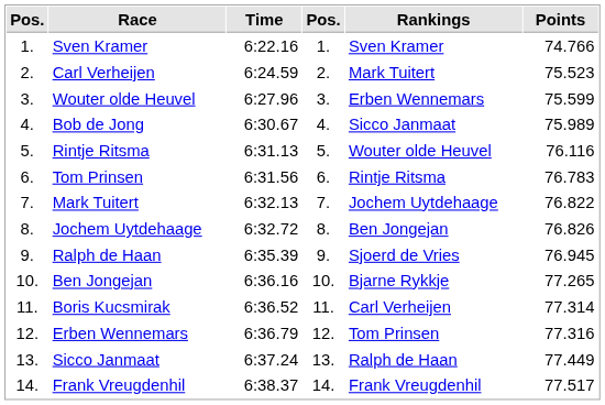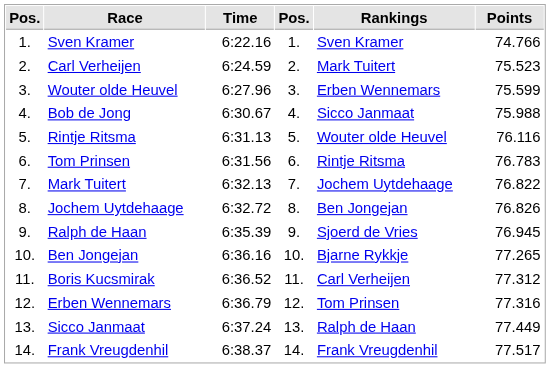 <table cellspacing="1" cellpadding="3" style="border:1px solid #AAAAAA;font-size:90%">
 <tr bgcolor="#E4E4E4">
 <th style="border-bottom:1px solid #AAAAAA" width=10>Pos.</th>
 <th style="border-bottom:1px solid #AAAAAA" width=150>Race</th>
 <th style="border-bottom:1px solid #AAAAAA" width=60>Time</th>
 <th style="border-bottom:1px solid #AAAAAA" width=10>Pos.</th>
 <th style="border-bottom:1px solid #AAAAAA" width=150>Rankings</th>
 <th style="border-bottom:1px solid #AAAAAA" width=60>Points</th>
 </tr>
 <tr>
 <td align="center">1.</td>
 <td><a href='#'>Sven Kramer</a></td>
 <td align="right">6:22.16</td>
 <td align="center">1.</td>
 <td><a href='#'>Sven Kramer</a></td>
 <td align="right">74.766</td>
 </tr>
 <tr>
 <td align="center">2.</td>
 <td><a href='#'>Carl Verheijen</a></td>
 <td align="right">6:24.59</td>
 <td align="center">2.</td>
 <td><a href='#'>Mark Tuitert</a></td>
 <td align="right">75.523</td>
 </tr>
 <tr>
 <td align="center">3.</td>
 <td><a href='#'>Wouter olde Heuvel</a></td>
 <td align="right">6:27.96</td>
 <td align="center">3.</td>
 <td><a href='#'>Erben Wennemars</a></td>
 <td align="right">75.599</td>
 </tr>
 <tr>
 <td align="center">4.</td>
 <td><a href='#'>Bob de Jong</a></td>
 <td align="right">6:30.67</td>
 <td align="center">4.</td>
 <td><a href='#'>Sicco Janmaat</a></td>
-<td align="right">75.989</td>
+<td align="right">75.988</td>
 </tr>
 <tr>
 <td align="center">5.</td>
 <td><a href='#'>Rintje Ritsma</a></td>
 <td align="right">6:31.13</td>
 <td align="center">5.</td>
 <td><a href='#'>Wouter olde Heuvel</a></td>
 <td align="right">76.116</td>
 </tr>
 <tr>
 <td align="center">6.</td>
 <td><a href='#'>Tom Prinsen</a></td>
 <td align="right">6:31.56</td>
 <td align="center">6.</td>
 <td><a href='#'>Rintje Ritsma</a></td>
 <td align="right">76.783</td>
 </tr>
 <tr>
 <td align="center">7.</td>
 <td><a href='#'>Mark Tuitert</a></td>
 <td align="right">6:32.13</td>
 <td align="center">7.</td>
 <td><a href='#'>Jochem Uytdehaage</a></td>
 <td align="right">76.822</td>
 </tr>
 <tr>
 <td align="center">8.</td>
 <td><a href='#'>Jochem Uytdehaage</a></td>
 <td align="right">6:32.72</td>
 <td align="center">8.</td>
 <td><a href='#'>Ben Jongejan</a></td>
 <td align="right">76.826</td>
 </tr>
 <tr>
 <td align="center">9.</td>
 <td><a href='#'>Ralph de Haan</a></td>
 <td align="right">6:35.39</td>
 <td align="center">9.</td>
 <td><a href='#'>Sjoerd de Vries</a></td>
 <td align="right">76.945</td>
 </tr>
 <tr>
 <td align="center">10.</td>
 <td><a href='#'>Ben Jongejan</a></td>
 <td align="right">6:36.16</td>
 <td align="center">10.</td>
 <td><a href='#'>Bjarne Rykkje</a></td>
 <td align="right">77.265</td>
 </tr>
 <tr>
 <td align="center">11.</td>
 <td><a href='#'>Boris Kucsmirak</a></td>
 <td align="right">6:36.52</td>
 <td align="center">11.</td>
 <td><a href='#'>Carl Verheijen</a></td>
-<td align="right">77.314</td>
+<td align="right">77.312</td>
 </tr>
 <tr>
 <td align="center">12.</td>
 <td><a href='#'>Erben Wennemars</a></td>
 <td align="right">6:36.79</td>
 <td align="center">12.</td>
 <td><a href='#'>Tom Prinsen</a></td>
 <td align="right">77.316</td>
 </tr>
 <tr>
 <td align="center">13.</td>
 <td><a href='#'>Sicco Janmaat</a></td>
 <td align="right">6:37.24</td>
 <td align="center">13.</td>
 <td><a href='#'>Ralph de Haan</a></td>
 <td align="right">77.449</td>
 </tr>
 <tr>
 <td align="center">14.</td>
 <td><a href='#'>Frank Vreugdenhil</a></td>
 <td align="right">6:38.37</td>
 <td align="center">14.</td>
 <td><a href='#'>Frank Vreugdenhil</a></td>
 <td align="right">77.517</td>
 </tr>
 </table>
